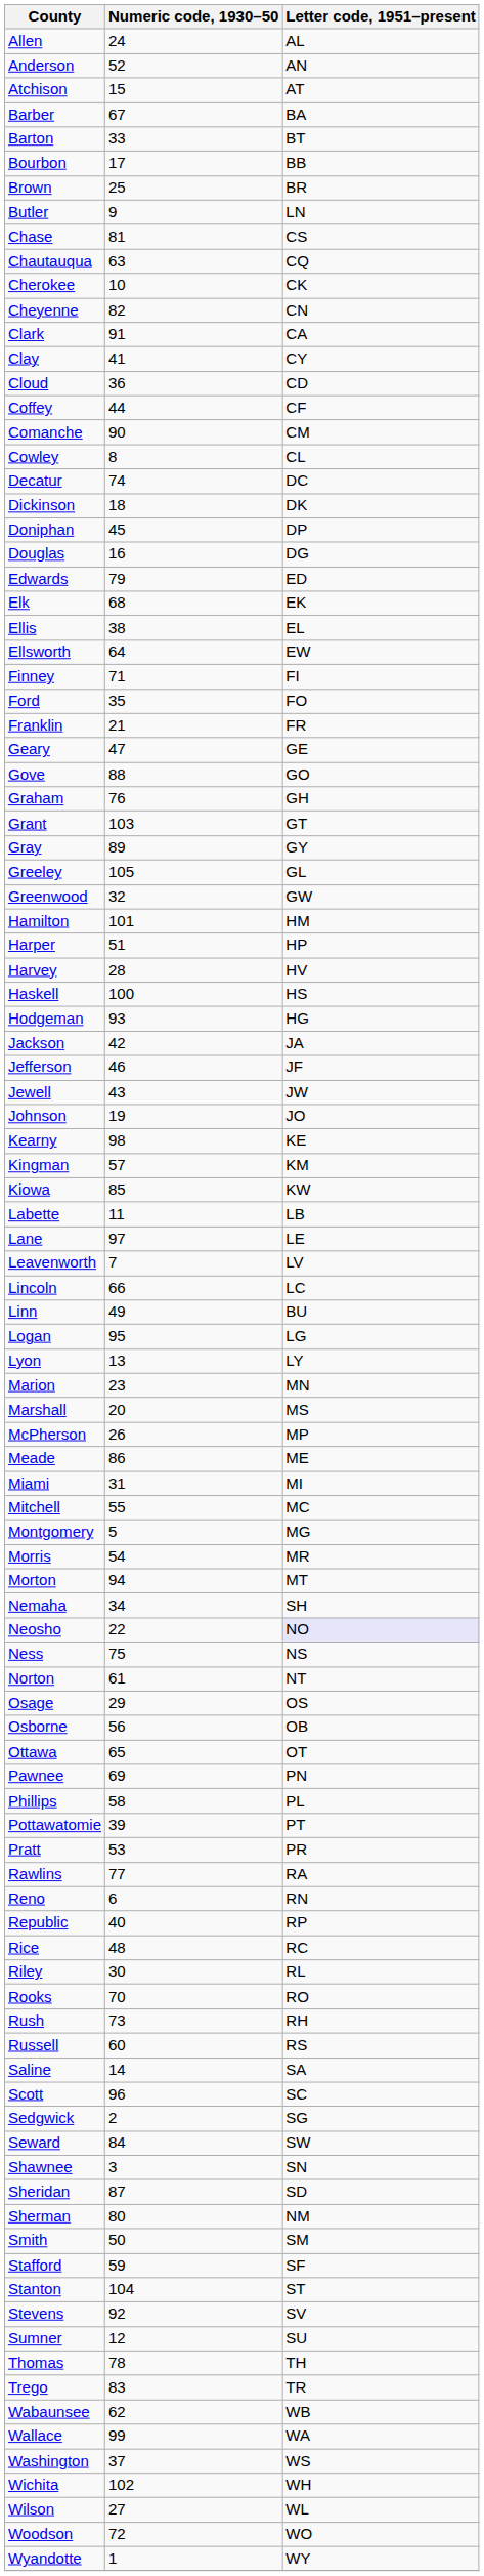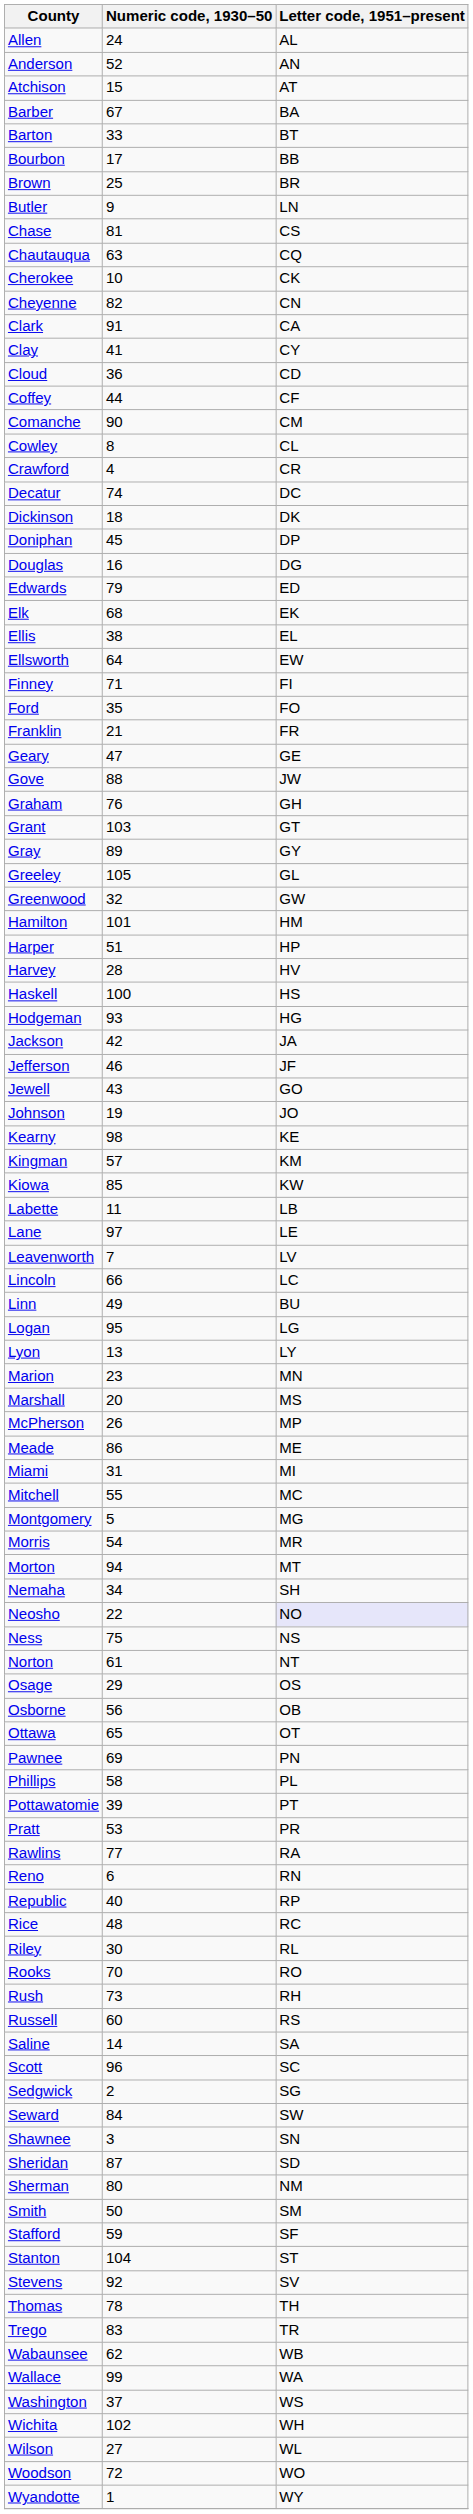 <table class="wikitable collapsible collapsed sortable">
 <tr>
 <th>County</th>
 <th>Numeric code, 1930–50</th>
 <th>Letter code, 1951–present</th>
 </tr>
 <tr>
 <td><a href='#'>Allen</a></td>
 <td>24</td>
 <td>AL</td>
 </tr>
 <tr>
 <td><a href='#'>Anderson</a></td>
 <td>52</td>
 <td>AN</td>
 </tr>
 <tr>
 <td><a href='#'>Atchison</a></td>
 <td>15</td>
 <td>AT</td>
 </tr>
 <tr>
 <td><a href='#'>Barber</a></td>
 <td>67</td>
 <td>BA</td>
 </tr>
 <tr>
 <td><a href='#'>Barton</a></td>
 <td>33</td>
 <td>BT</td>
 </tr>
 <tr>
 <td><a href='#'>Bourbon</a></td>
 <td>17</td>
 <td>BB</td>
 </tr>
 <tr>
 <td><a href='#'>Brown</a></td>
 <td>25</td>
 <td>BR</td>
 </tr>
 <tr>
 <td><a href='#'>Butler</a></td>
 <td>9</td>
 <td>LN</td>
 </tr>
 <tr>
 <td><a href='#'>Chase</a></td>
 <td>81</td>
 <td>CS</td>
 </tr>
 <tr>
 <td><a href='#'>Chautauqua</a></td>
 <td>63</td>
 <td>CQ</td>
 </tr>
 <tr>
 <td><a href='#'>Cherokee</a></td>
 <td>10</td>
 <td>CK</td>
 </tr>
 <tr>
 <td><a href='#'>Cheyenne</a></td>
 <td>82</td>
 <td>CN</td>
 </tr>
 <tr>
 <td><a href='#'>Clark</a></td>
 <td>91</td>
 <td>CA</td>
 </tr>
 <tr>
 <td><a href='#'>Clay</a></td>
 <td>41</td>
 <td>CY</td>
 </tr>
 <tr>
 <td><a href='#'>Cloud</a></td>
 <td>36</td>
 <td>CD</td>
 </tr>
 <tr>
 <td><a href='#'>Coffey</a></td>
 <td>44</td>
 <td>CF</td>
 </tr>
 <tr>
 <td><a href='#'>Comanche</a></td>
 <td>90</td>
 <td>CM</td>
 </tr>
 <tr>
 <td><a href='#'>Cowley</a></td>
 <td>8</td>
 <td>CL</td>
 </tr>
 <tr>
+<td><a href='#'>Crawford</a></td>
+<td>4</td>
+<td>CR</td>
+</tr>
+<tr>
 <td><a href='#'>Decatur</a></td>
 <td>74</td>
 <td>DC</td>
 </tr>
 <tr>
 <td><a href='#'>Dickinson</a></td>
 <td>18</td>
 <td>DK</td>
 </tr>
 <tr>
 <td><a href='#'>Doniphan</a></td>
 <td>45</td>
 <td>DP</td>
 </tr>
 <tr>
 <td><a href='#'>Douglas</a></td>
 <td>16</td>
 <td>DG</td>
 </tr>
 <tr>
 <td><a href='#'>Edwards</a></td>
 <td>79</td>
 <td>ED</td>
 </tr>
 <tr>
 <td><a href='#'>Elk</a></td>
 <td>68</td>
 <td>EK</td>
 </tr>
 <tr>
 <td><a href='#'>Ellis</a></td>
 <td>38</td>
 <td>EL</td>
 </tr>
 <tr>
 <td><a href='#'>Ellsworth</a></td>
 <td>64</td>
 <td>EW</td>
 </tr>
 <tr>
 <td><a href='#'>Finney</a></td>
 <td>71</td>
 <td>FI</td>
 </tr>
 <tr>
 <td><a href='#'>Ford</a></td>
 <td>35</td>
 <td>FO</td>
 </tr>
 <tr>
 <td><a href='#'>Franklin</a></td>
 <td>21</td>
 <td>FR</td>
 </tr>
 <tr>
 <td><a href='#'>Geary</a></td>
 <td>47</td>
 <td>GE</td>
 </tr>
 <tr>
 <td><a href='#'>Gove</a></td>
 <td>88</td>
-<td>GO</td>
+<td>JW</td>
 </tr>
 <tr>
 <td><a href='#'>Graham</a></td>
 <td>76</td>
 <td>GH</td>
 </tr>
 <tr>
 <td><a href='#'>Grant</a></td>
 <td>103</td>
 <td>GT</td>
 </tr>
 <tr>
 <td><a href='#'>Gray</a></td>
 <td>89</td>
 <td>GY</td>
 </tr>
 <tr>
 <td><a href='#'>Greeley</a></td>
 <td>105</td>
 <td>GL</td>
 </tr>
 <tr>
 <td><a href='#'>Greenwood</a></td>
 <td>32</td>
 <td>GW</td>
 </tr>
 <tr>
 <td><a href='#'>Hamilton</a></td>
 <td>101</td>
 <td>HM</td>
 </tr>
 <tr>
 <td><a href='#'>Harper</a></td>
 <td>51</td>
 <td>HP</td>
 </tr>
 <tr>
 <td><a href='#'>Harvey</a></td>
 <td>28</td>
 <td>HV</td>
 </tr>
 <tr>
 <td><a href='#'>Haskell</a></td>
 <td>100</td>
 <td>HS</td>
 </tr>
 <tr>
 <td><a href='#'>Hodgeman</a></td>
 <td>93</td>
 <td>HG</td>
 </tr>
 <tr>
 <td><a href='#'>Jackson</a></td>
 <td>42</td>
 <td>JA</td>
 </tr>
 <tr>
 <td><a href='#'>Jefferson</a></td>
 <td>46</td>
 <td>JF</td>
 </tr>
 <tr>
 <td><a href='#'>Jewell</a></td>
 <td>43</td>
-<td>JW</td>
+<td>GO</td>
 </tr>
 <tr>
 <td><a href='#'>Johnson</a></td>
 <td>19</td>
 <td>JO</td>
 </tr>
 <tr>
 <td><a href='#'>Kearny</a></td>
 <td>98</td>
 <td>KE</td>
 </tr>
 <tr>
 <td><a href='#'>Kingman</a></td>
 <td>57</td>
 <td>KM</td>
 </tr>
 <tr>
 <td><a href='#'>Kiowa</a></td>
 <td>85</td>
 <td>KW</td>
 </tr>
 <tr>
 <td><a href='#'>Labette</a></td>
 <td>11</td>
 <td>LB</td>
 </tr>
 <tr>
 <td><a href='#'>Lane</a></td>
 <td>97</td>
 <td>LE</td>
 </tr>
 <tr>
 <td><a href='#'>Leavenworth</a></td>
 <td>7</td>
 <td>LV</td>
 </tr>
 <tr>
 <td><a href='#'>Lincoln</a></td>
 <td>66</td>
 <td>LC</td>
 </tr>
 <tr>
 <td><a href='#'>Linn</a></td>
 <td>49</td>
 <td>BU</td>
 </tr>
 <tr>
 <td><a href='#'>Logan</a></td>
 <td>95</td>
 <td>LG</td>
 </tr>
 <tr>
 <td><a href='#'>Lyon</a></td>
 <td>13</td>
 <td>LY</td>
 </tr>
 <tr>
 <td><a href='#'>Marion</a></td>
 <td>23</td>
 <td>MN</td>
 </tr>
 <tr>
 <td><a href='#'>Marshall</a></td>
 <td>20</td>
 <td>MS</td>
 </tr>
 <tr>
 <td><a href='#'>McPherson</a></td>
 <td>26</td>
 <td>MP</td>
 </tr>
 <tr>
 <td><a href='#'>Meade</a></td>
 <td>86</td>
 <td>ME</td>
 </tr>
 <tr>
 <td><a href='#'>Miami</a></td>
 <td>31</td>
 <td>MI</td>
 </tr>
 <tr>
 <td><a href='#'>Mitchell</a></td>
 <td>55</td>
 <td>MC</td>
 </tr>
 <tr>
 <td><a href='#'>Montgomery</a></td>
 <td>5</td>
 <td>MG</td>
 </tr>
 <tr>
 <td><a href='#'>Morris</a></td>
 <td>54</td>
 <td>MR</td>
 </tr>
 <tr>
 <td><a href='#'>Morton</a></td>
 <td>94</td>
 <td>MT</td>
 </tr>
 <tr>
 <td><a href='#'>Nemaha</a></td>
 <td>34</td>
 <td>SH</td>
 </tr>
 <tr>
 <td><a href='#'>Neosho</a></td>
 <td>22</td>
 <td style="background: lavender;">NO</td>
 </tr>
 <tr>
 <td><a href='#'>Ness</a></td>
 <td>75</td>
 <td>NS</td>
 </tr>
 <tr>
 <td><a href='#'>Norton</a></td>
 <td>61</td>
 <td>NT</td>
 </tr>
 <tr>
 <td><a href='#'>Osage</a></td>
 <td>29</td>
 <td>OS</td>
 </tr>
 <tr>
 <td><a href='#'>Osborne</a></td>
 <td>56</td>
 <td>OB</td>
 </tr>
 <tr>
 <td><a href='#'>Ottawa</a></td>
 <td>65</td>
 <td>OT</td>
 </tr>
 <tr>
 <td><a href='#'>Pawnee</a></td>
 <td>69</td>
 <td>PN</td>
 </tr>
 <tr>
 <td><a href='#'>Phillips</a></td>
 <td>58</td>
 <td>PL</td>
 </tr>
 <tr>
 <td><a href='#'>Pottawatomie</a></td>
 <td>39</td>
 <td>PT</td>
 </tr>
 <tr>
 <td><a href='#'>Pratt</a></td>
 <td>53</td>
 <td>PR</td>
 </tr>
 <tr>
 <td><a href='#'>Rawlins</a></td>
 <td>77</td>
 <td>RA</td>
 </tr>
 <tr>
 <td><a href='#'>Reno</a></td>
 <td>6</td>
 <td>RN</td>
 </tr>
 <tr>
 <td><a href='#'>Republic</a></td>
 <td>40</td>
 <td>RP</td>
 </tr>
 <tr>
 <td><a href='#'>Rice</a></td>
 <td>48</td>
 <td>RC</td>
 </tr>
 <tr>
 <td><a href='#'>Riley</a></td>
 <td>30</td>
 <td>RL</td>
 </tr>
 <tr>
 <td><a href='#'>Rooks</a></td>
 <td>70</td>
 <td>RO</td>
 </tr>
 <tr>
 <td><a href='#'>Rush</a></td>
 <td>73</td>
 <td>RH</td>
 </tr>
 <tr>
 <td><a href='#'>Russell</a></td>
 <td>60</td>
 <td>RS</td>
 </tr>
 <tr>
 <td><a href='#'>Saline</a></td>
 <td>14</td>
 <td>SA</td>
 </tr>
 <tr>
 <td><a href='#'>Scott</a></td>
 <td>96</td>
 <td>SC</td>
 </tr>
 <tr>
 <td><a href='#'>Sedgwick</a></td>
 <td>2</td>
 <td>SG</td>
 </tr>
 <tr>
 <td><a href='#'>Seward</a></td>
 <td>84</td>
 <td>SW</td>
 </tr>
 <tr>
 <td><a href='#'>Shawnee</a></td>
 <td>3</td>
 <td>SN</td>
 </tr>
 <tr>
 <td><a href='#'>Sheridan</a></td>
 <td>87</td>
 <td>SD</td>
 </tr>
 <tr>
 <td><a href='#'>Sherman</a></td>
 <td>80</td>
 <td>NM</td>
 </tr>
 <tr>
 <td><a href='#'>Smith</a></td>
 <td>50</td>
 <td>SM</td>
 </tr>
 <tr>
 <td><a href='#'>Stafford</a></td>
 <td>59</td>
 <td>SF</td>
 </tr>
 <tr>
 <td><a href='#'>Stanton</a></td>
 <td>104</td>
 <td>ST</td>
 </tr>
 <tr>
 <td><a href='#'>Stevens</a></td>
 <td>92</td>
 <td>SV</td>
 </tr>
 <tr>
-<td><a href='#'>Sumner</a></td>
-<td>12</td>
-<td>SU</td>
-</tr>
-<tr>
 <td><a href='#'>Thomas</a></td>
 <td>78</td>
 <td>TH</td>
 </tr>
 <tr>
 <td><a href='#'>Trego</a></td>
 <td>83</td>
 <td>TR</td>
 </tr>
 <tr>
 <td><a href='#'>Wabaunsee</a></td>
 <td>62</td>
 <td>WB</td>
 </tr>
 <tr>
 <td><a href='#'>Wallace</a></td>
 <td>99</td>
 <td>WA</td>
 </tr>
 <tr>
 <td><a href='#'>Washington</a></td>
 <td>37</td>
 <td>WS</td>
 </tr>
 <tr>
 <td><a href='#'>Wichita</a></td>
 <td>102</td>
 <td>WH</td>
 </tr>
 <tr>
 <td><a href='#'>Wilson</a></td>
 <td>27</td>
 <td>WL</td>
 </tr>
 <tr>
 <td><a href='#'>Woodson</a></td>
 <td>72</td>
 <td>WO</td>
 </tr>
 <tr>
 <td><a href='#'>Wyandotte</a></td>
 <td>1</td>
 <td>WY</td>
 </tr>
 <tr>
 </tr>
 </table>
